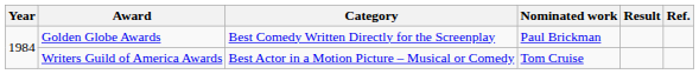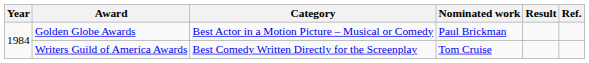 <table class="wikitable sortable">
 <tr>
 <th>Year</th>
 <th>Award</th>
 <th>Category</th>
 <th>Nominated work</th>
 <th>Result</th>
 <th>Ref.</th>
 </tr>
 <tr>
 <td rowspan="2">1984</td>
 <td><a href='#'>Golden Globe Awards</a></td>
-<td><a href='#'>Best Comedy Written Directly for the Screenplay</a></td>
+<td><a href='#'>Best Actor in a Motion Picture – Musical or Comedy</a></td>
 <td><a href='#'>Paul Brickman</a></td>
 <td></td>
 <td></td>
 </tr>
 <tr>
 <td><a href='#'>Writers Guild of America Awards</a></td>
-<td><a href='#'>Best Actor in a Motion Picture – Musical or Comedy</a></td>
+<td><a href='#'>Best Comedy Written Directly for the Screenplay</a></td>
 <td><a href='#'>Tom Cruise</a></td>
 <td></td>
 <td></td>
 </tr>
 </table>
